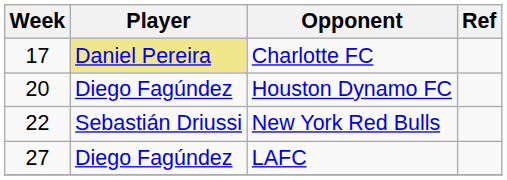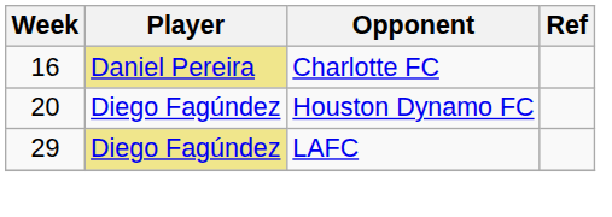 <table class=wikitable>
 <tr>
 <th>Week</th>
 <th>Player</th>
 <th>Opponent</th>
 <th>Ref</th>
 </tr>
 <tr>
-<td align=center>17</td>
+<td align=center>16</td>
 <td style="background: khaki;"> <a href='#'>Daniel Pereira</a></td>
 <td><a href='#'>Charlotte FC</a></td>
 <td style="text-align: center;"></td>
 </tr>
 <tr>
 <td align=center>20</td>
 <td> <a href='#'>Diego Fagúndez</a></td>
 <td><a href='#'>Houston Dynamo FC</a></td>
 <td style="text-align: center;"></td>
 </tr>
 <tr>
-<td align=center>22</td>
-<td> <a href='#'>Sebastián Driussi</a></td>
-<td><a href='#'>New York Red Bulls</a></td>
-<td style="text-align: center;"></td>
-</tr>
-<tr>
-<td align=center>27</td>
-<td> <a href='#'>Diego Fagúndez</a></td>
+<td align=center>29</td>
+<td style="background: khaki;"> <a href='#'>Diego Fagúndez</a></td>
 <td><a href='#'>LAFC</a></td>
 <td style="text-align: center;"></td>
 </tr>
 <tr>
 </tr>
 </table>
